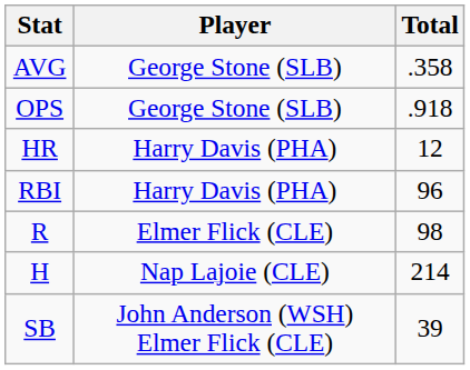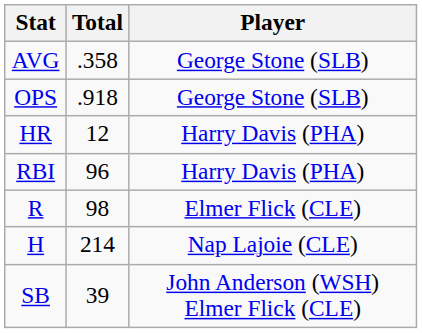 <table class="wikitable" style="text-align:center;">
 <tr>
 <th style="width:15%;">Stat</th>
+<th style="width:15%;">Total</th>
 <th>Player</th>
-<th style="width:15%;">Total</th>
 </tr>
 <tr>
 <td><a href='#'>AVG</a></td>
+<td>.358</td>
 <td><a href='#'>George Stone</a> (<a href='#'>SLB</a>)</td>
-<td>.358</td>
 </tr>
 <tr>
 <td><a href='#'>OPS</a></td>
+<td>.918</td>
 <td><a href='#'>George Stone</a> (<a href='#'>SLB</a>)</td>
-<td>.918</td>
 </tr>
 <tr>
 <td><a href='#'>HR</a></td>
+<td>12</td>
 <td><a href='#'>Harry Davis</a> (<a href='#'>PHA</a>)</td>
-<td>12</td>
 </tr>
 <tr>
 <td><a href='#'>RBI</a></td>
+<td>96</td>
 <td><a href='#'>Harry Davis</a> (<a href='#'>PHA</a>)</td>
-<td>96</td>
 </tr>
 <tr>
 <td><a href='#'>R</a></td>
+<td>98</td>
 <td><a href='#'>Elmer Flick</a> (<a href='#'>CLE</a>)</td>
-<td>98</td>
 </tr>
 <tr>
 <td><a href='#'>H</a></td>
+<td>214</td>
 <td><a href='#'>Nap Lajoie</a> (<a href='#'>CLE</a>)</td>
-<td>214</td>
 </tr>
 <tr>
 <td><a href='#'>SB</a></td>
+<td>39</td>
 <td><a href='#'>John Anderson</a> (<a href='#'>WSH</a>)<br><a href='#'>Elmer Flick</a> (<a href='#'>CLE</a>)</td>
-<td>39</td>
 </tr>
 </table>
